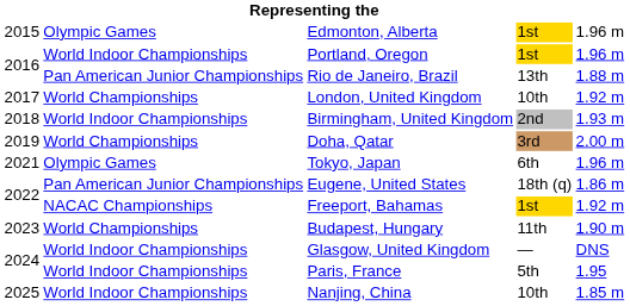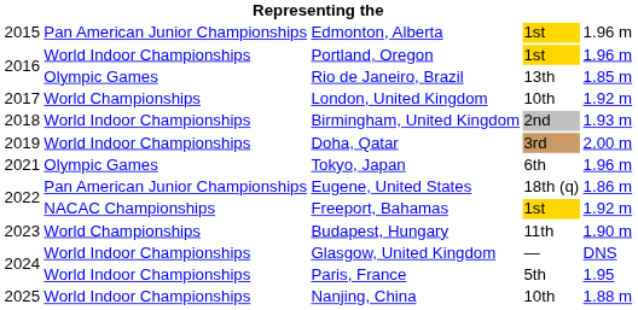 <table>
 <tr>
 <th colspan="6">Representing the </th>
 </tr>
 <tr>
 <td>2015</td>
-<td><a href='#'>Olympic Games</a></td>
+<td><a href='#'>Pan American Junior Championships</a></td>
 <td><a href='#'>Edmonton, Alberta</a></td>
 <td bgcolor=gold>1st</td>
 <td>1.96 m</td>
 </tr>
 <tr>
 <td rowspan=2>2016</td>
 <td><a href='#'>World Indoor Championships</a></td>
 <td><a href='#'>Portland, Oregon</a></td>
 <td bgcolor=gold>1st</td>
 <td><a href='#'>1.96 m</a></td>
 </tr>
 <tr>
-<td><a href='#'>Pan American Junior Championships</a></td>
+<td><a href='#'>Olympic Games</a></td>
 <td><a href='#'>Rio de Janeiro, Brazil</a></td>
 <td>13th</td>
-<td><a href='#'>1.88 m</a></td>
+<td><a href='#'>1.85 m</a></td>
 </tr>
 <tr>
 <td>2017</td>
 <td><a href='#'>World Championships</a></td>
 <td><a href='#'>London, United Kingdom</a></td>
 <td>10th</td>
 <td><a href='#'>1.92 m</a></td>
 </tr>
 <tr>
 <td>2018</td>
 <td><a href='#'>World Indoor Championships</a></td>
 <td><a href='#'>Birmingham, United Kingdom</a></td>
 <td bgcolor=silver>2nd</td>
 <td><a href='#'>1.93 m</a></td>
 </tr>
 <tr>
 <td>2019</td>
-<td><a href='#'>World Championships</a></td>
+<td><a href='#'>World Indoor Championships</a></td>
 <td><a href='#'>Doha, Qatar</a></td>
 <td bgcolor=cc9966>3rd</td>
 <td><a href='#'>2.00 m</a></td>
 </tr>
 <tr>
 <td>2021</td>
 <td><a href='#'>Olympic Games</a></td>
 <td><a href='#'>Tokyo, Japan</a></td>
 <td>6th</td>
 <td><a href='#'>1.96 m</a></td>
 </tr>
 <tr>
 <td rowspan=2>2022</td>
 <td><a href='#'>Pan American Junior Championships</a></td>
 <td><a href='#'>Eugene, United States</a></td>
 <td>18th (q)</td>
 <td><a href='#'>1.86 m</a></td>
 </tr>
 <tr>
 <td><a href='#'>NACAC Championships</a></td>
 <td><a href='#'>Freeport, Bahamas</a></td>
 <td bgcolor=gold>1st</td>
 <td><a href='#'>1.92 m</a></td>
 </tr>
 <tr>
 <td>2023</td>
 <td><a href='#'>World Championships</a></td>
 <td><a href='#'>Budapest, Hungary</a></td>
 <td>11th</td>
 <td><a href='#'>1.90 m</a></td>
 </tr>
 <tr>
 <td rowspan=2>2024</td>
 <td><a href='#'>World Indoor Championships</a></td>
 <td><a href='#'>Glasgow, United Kingdom</a></td>
 <td>―</td>
 <td><a href='#'>DNS</a></td>
 </tr>
 <tr>
 <td><a href='#'>World Indoor Championships</a></td>
 <td><a href='#'>Paris, France</a></td>
 <td>5th</td>
 <td><a href='#'>1.95</a></td>
 </tr>
 <tr>
 <td>2025</td>
 <td><a href='#'>World Indoor Championships</a></td>
 <td><a href='#'>Nanjing, China</a></td>
 <td>10th</td>
-<td><a href='#'>1.85 m</a></td>
+<td><a href='#'>1.88 m</a></td>
 </tr>
 </table>
